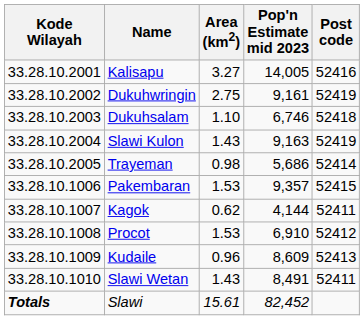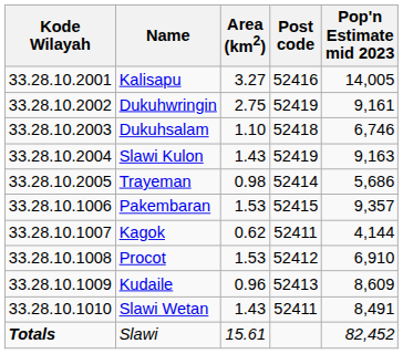 <table class="wikitable sortable">
 <tr>
 <th>Kode<br>Wilayah</th>
 <th>Name</th>
 <th>Area <br>(km<sup>2</sup>)</th>
+<th>Post<br>code</th>
 <th>Pop'n <br>Estimate<br>mid 2023</th>
-<th>Post<br>code</th>
 </tr>
 <tr>
 <td>33.28.10.2001</td>
 <td><a href='#'>Kalisapu</a></td>
 <td align="right">3.27</td>
+<td align="center">52416</td>
 <td align="right">14,005</td>
-<td align="center">52416</td>
 </tr>
 <tr>
 <td>33.28.10.2002</td>
 <td><a href='#'>Dukuhwringin</a></td>
 <td align="right">2.75</td>
+<td align="center">52419</td>
 <td align="right">9,161</td>
-<td align="center">52419</td>
 </tr>
 <tr>
 <td>33.28.10.2003</td>
 <td><a href='#'>Dukuhsalam</a></td>
 <td align="right">1.10</td>
+<td align="center">52418</td>
 <td align="right">6,746</td>
-<td align="center">52418</td>
 </tr>
 <tr>
 <td>33.28.10.2004</td>
 <td><a href='#'>Slawi Kulon</a></td>
 <td align="right">1.43</td>
+<td align="center">52419</td>
 <td align="right">9,163</td>
-<td align="center">52419</td>
 </tr>
 <tr>
 <td>33.28.10.2005</td>
 <td><a href='#'>Trayeman</a></td>
 <td align="right">0.98</td>
+<td align="center">52414</td>
 <td align="right">5,686</td>
-<td align="center">52414</td>
 </tr>
 <tr>
 <td>33.28.10.1006</td>
 <td><a href='#'>Pakembaran</a></td>
 <td align="right">1.53</td>
+<td align="center">52415</td>
 <td align="right">9,357</td>
-<td align="center">52415</td>
 </tr>
 <tr>
 <td>33.28.10.1007</td>
 <td><a href='#'>Kagok</a></td>
 <td align="right">0.62</td>
+<td align="center">52411</td>
 <td align="right">4,144</td>
-<td align="center">52411</td>
 </tr>
 <tr>
 <td>33.28.10.1008</td>
 <td><a href='#'>Procot</a></td>
 <td align="right">1.53</td>
+<td align="center">52412</td>
 <td align="right">6,910</td>
-<td align="center">52412</td>
 </tr>
 <tr>
 <td>33.28.10.1009</td>
 <td><a href='#'>Kudaile</a></td>
 <td align="right">0.96</td>
+<td align="center">52413</td>
 <td align="right">8,609</td>
-<td align="center">52413</td>
 </tr>
 <tr>
 <td>33.28.10.1010</td>
 <td><a href='#'>Slawi Wetan</a></td>
 <td align="right">1.43</td>
+<td align="center">52411</td>
 <td align="right">8,491</td>
-<td align="center">52411</td>
 </tr>
 <tr>
 <td><strong><em>Totals</em></strong></td>
 <td><em>Slawi</em></td>
 <td align="right"><em>15.61</em></td>
+<td></td>
 <td align="right"><em>82,452</em></td>
-<td></td>
 </tr>
 </table>
